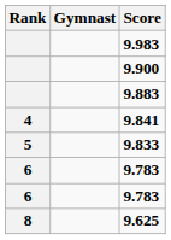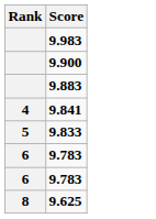 <table class="wikitable sortable">
 <tr>
 <th scope="col">Rank</th>
-<th scope="col">Gymnast</th>
 <th scope="col">Score</th>
 </tr>
 <tr>
 <th scope="row"></th>
-<td></td>
 <td><strong>9.983</strong></td>
 </tr>
 <tr>
 <th scope="row"></th>
-<td></td>
 <td><strong>9.900</strong></td>
 </tr>
 <tr>
 <th scope="row"></th>
-<td></td>
 <td><strong>9.883</strong></td>
 </tr>
 <tr>
 <th scope="row">4</th>
-<td></td>
 <td><strong>9.841</strong></td>
 </tr>
 <tr>
 <th scope="row">5</th>
-<td></td>
 <td><strong>9.833</strong></td>
 </tr>
 <tr>
 <th scope="row">6</th>
-<td></td>
 <td><strong>9.783</strong></td>
 </tr>
 <tr>
 <th scope="row">6</th>
-<td></td>
 <td><strong>9.783</strong></td>
 </tr>
 <tr>
 <th scope="row">8</th>
-<td></td>
 <td><strong>9.625</strong></td>
 </tr>
 </table>
